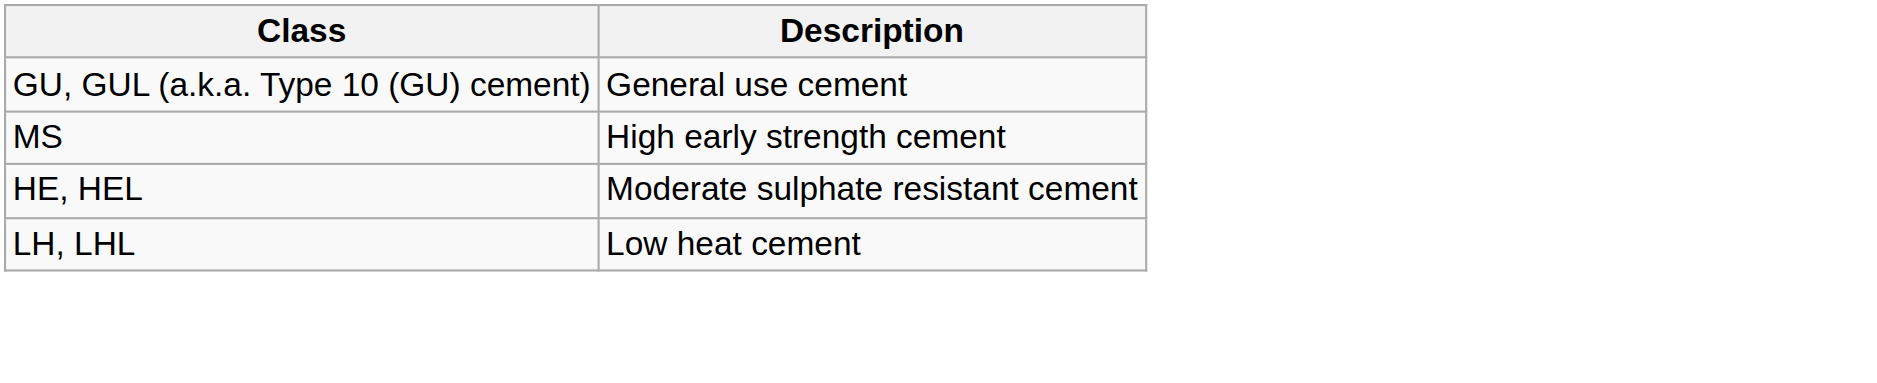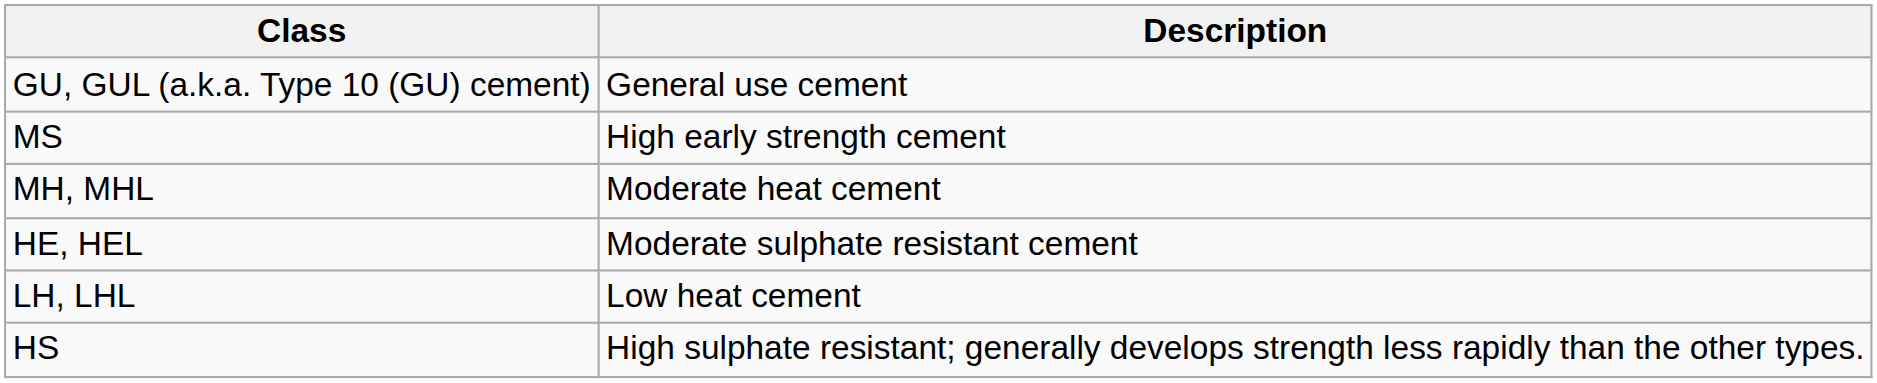 <table class="wikitable">
 <tr>
 <th>Class</th>
 <th>Description</th>
 </tr>
 <tr>
 <td>GU, GUL (a.k.a. Type 10 (GU) cement)</td>
 <td>General use cement</td>
 </tr>
 <tr>
 <td>MS</td>
 <td>High early strength cement</td>
 </tr>
 <tr>
+<td>MH, MHL</td>
+<td>Moderate heat cement</td>
+</tr>
+<tr>
 <td>HE, HEL</td>
 <td>Moderate sulphate resistant cement</td>
 </tr>
 <tr>
 <td>LH, LHL</td>
 <td>Low heat cement</td>
 </tr>
+<tr>
+<td>HS</td>
+<td>High sulphate resistant; generally develops strength less rapidly than the other types.</td>
+</tr>
 </table>
